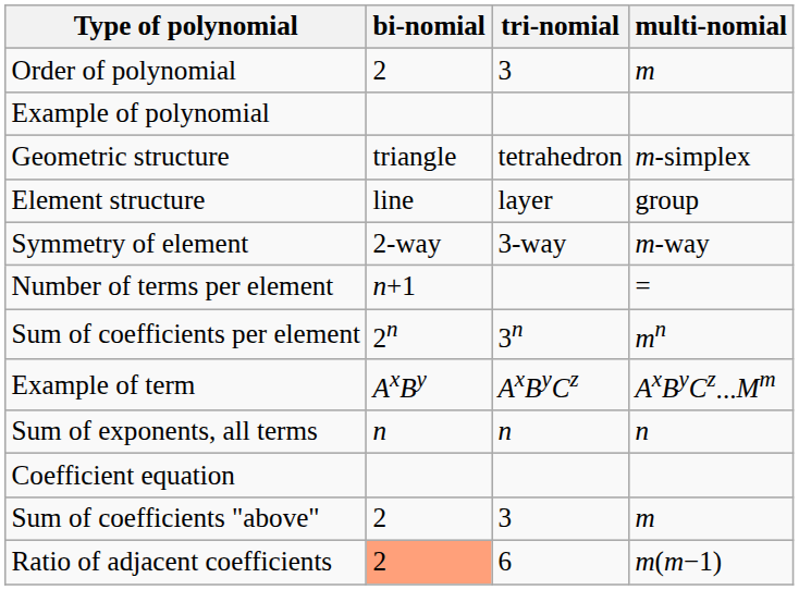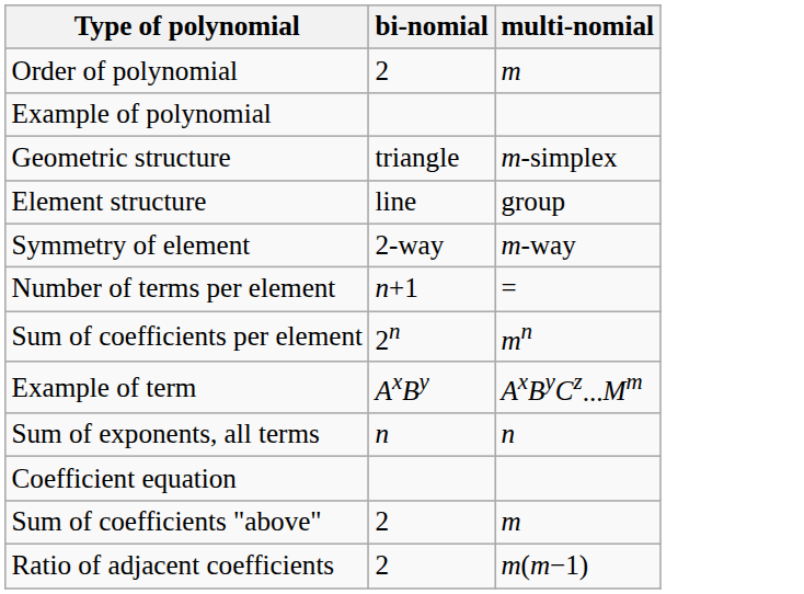 <table class="wikitable">
 <tr>
 <th>Type of polynomial</th>
 <th>bi-nomial</th>
-<th>tri-nomial</th>
 <th>multi-nomial</th>
 </tr>
 <tr>
 <td>Order of polynomial</td>
 <td>2</td>
-<td>3</td>
 <td><em>m</em></td>
 </tr>
 <tr>
 <td>Example of polynomial</td>
 <td></td>
 <td></td>
-<td></td>
 </tr>
 <tr>
 <td>Geometric structure</td>
 <td>triangle</td>
-<td>tetrahedron</td>
 <td><em>m</em>-simplex</td>
 </tr>
 <tr>
 <td>Element structure</td>
 <td>line</td>
-<td>layer</td>
 <td>group</td>
 </tr>
 <tr>
 <td>Symmetry of element</td>
 <td>2-way</td>
-<td>3-way</td>
 <td><em>m</em>-way</td>
 </tr>
 <tr>
 <td>Number of terms per element</td>
 <td><em>n</em>+1</td>
-<td></td>
 <td> = </td>
 </tr>
 <tr>
 <td>Sum of coefficients per element</td>
 <td>2<sup><em>n</em></sup></td>
-<td>3<sup><em>n</em></sup></td>
 <td><em>m</em><sup><em>n</em></sup></td>
 </tr>
 <tr>
 <td>Example of term</td>
 <td><em>A<sup>x</sup>B<sup>y</sup></em></td>
-<td><em>A<sup>x</sup>B<sup>y</sup>C<sup>z</sup></em></td>
 <td><em>A<sup>x</sup>B<sup>y</sup>C<sup>z</sup></em>...<em>M<sup>m</sup></em></td>
 </tr>
 <tr>
 <td>Sum of exponents, all terms</td>
-<td><em>n</em></td>
 <td><em>n</em></td>
 <td><em>n</em></td>
 </tr>
 <tr>
 <td>Coefficient equation</td>
 <td></td>
 <td></td>
-<td></td>
 </tr>
 <tr>
 <td>Sum of coefficients "above"</td>
 <td>2</td>
-<td>3</td>
 <td><em>m</em></td>
 </tr>
 <tr>
 <td>Ratio of adjacent coefficients</td>
-<td style="background: lightsalmon;">2</td>
-<td>6</td>
+<td>2</td>
 <td><em>m</em>(<em>m</em>−1)</td>
 </tr>
 </table>
